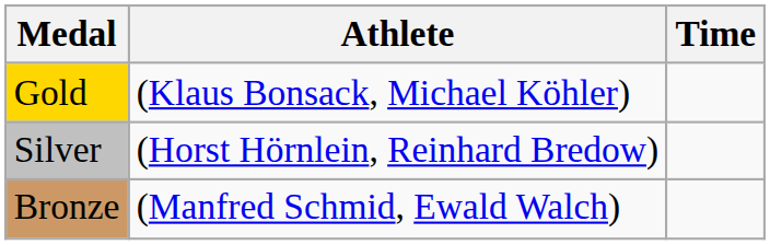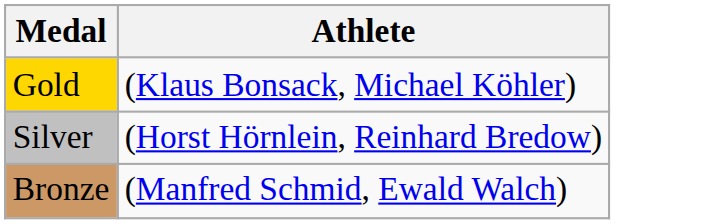 <table class="wikitable">
 <tr>
 <th>Medal</th>
 <th>Athlete</th>
-<th>Time</th>
 </tr>
 <tr>
 <td bgcolor="gold">Gold</td>
 <td> (<a href='#'>Klaus Bonsack</a>, <a href='#'>Michael Köhler</a>)</td>
-<td></td>
 </tr>
 <tr>
 <td bgcolor="silver">Silver</td>
 <td> (<a href='#'>Horst Hörnlein</a>, <a href='#'>Reinhard Bredow</a>)</td>
-<td></td>
 </tr>
 <tr>
 <td bgcolor="CC9966">Bronze</td>
 <td> (<a href='#'>Manfred Schmid</a>, <a href='#'>Ewald Walch</a>)</td>
-<td></td>
 </tr>
 </table>
